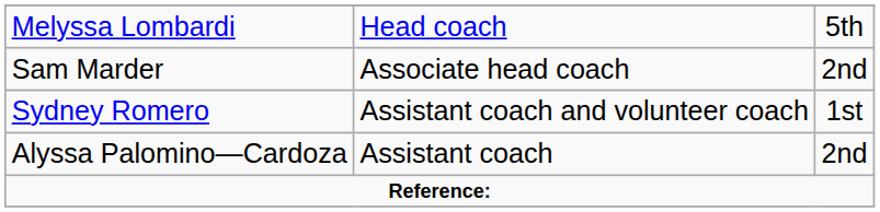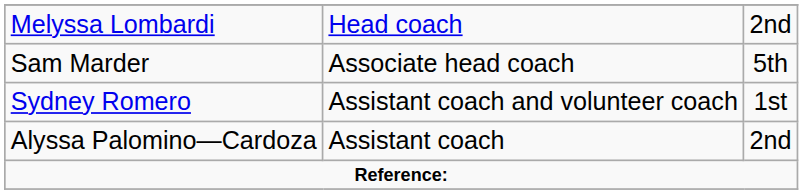 <table class="wikitable" style="font-size:93%;">
 <tr>
 </tr>
 <tr>
 <td><a href='#'>Melyssa Lombardi</a></td>
 <td><a href='#'>Head coach</a></td>
-<td align=center>5th</td>
+<td align=center>2nd</td>
 </tr>
 <tr>
 <td>Sam Marder</td>
 <td>Associate head coach</td>
-<td align=center>2nd</td>
+<td align=center>5th</td>
 </tr>
 <tr>
 <td><a href='#'>Sydney Romero</a></td>
 <td>Assistant coach and volunteer coach</td>
 <td align=center>1st</td>
 </tr>
 <tr>
 <td>Alyssa Palomino—Cardoza</td>
 <td>Assistant coach</td>
 <td align=center>2nd</td>
 </tr>
 <tr>
 <td colspan="4"  style="font-size:8pt; text-align:center;"><strong>Reference:</strong></td>
 </tr>
 </table>
